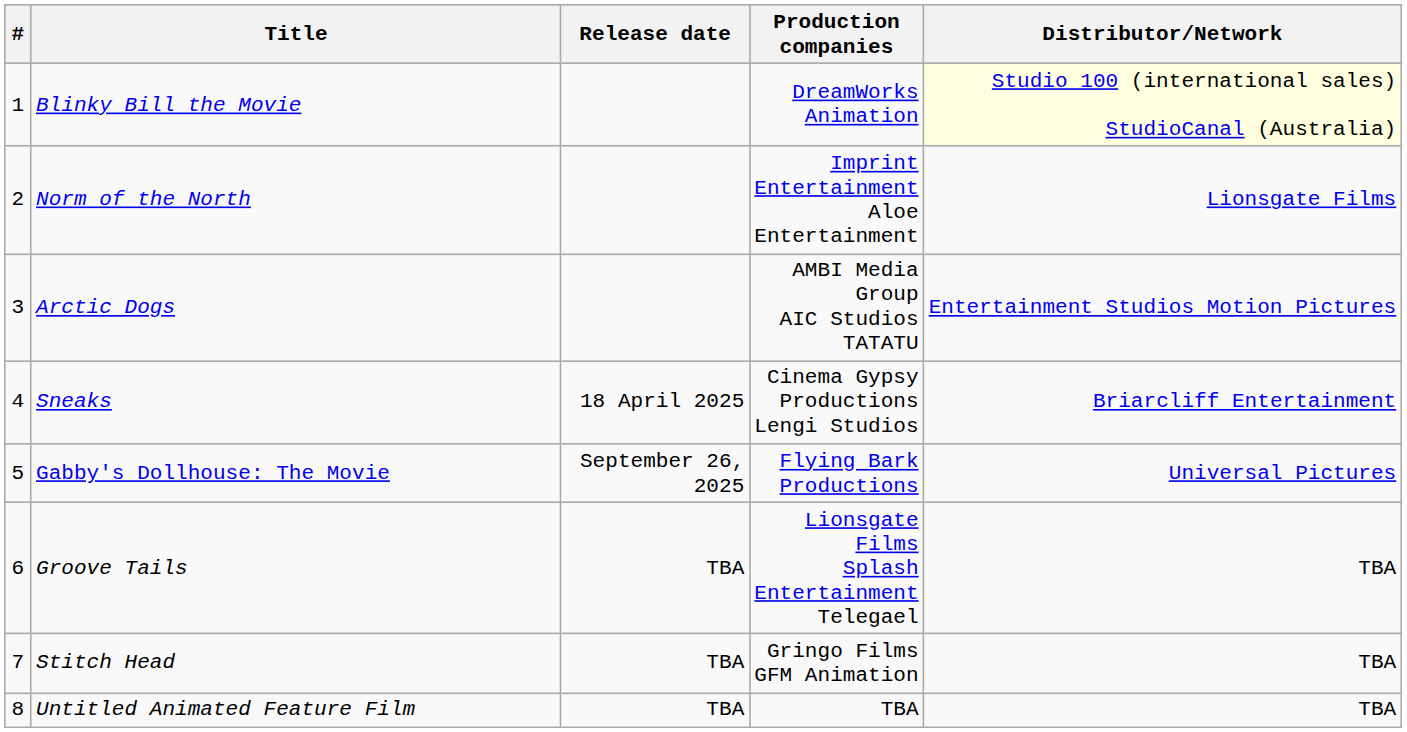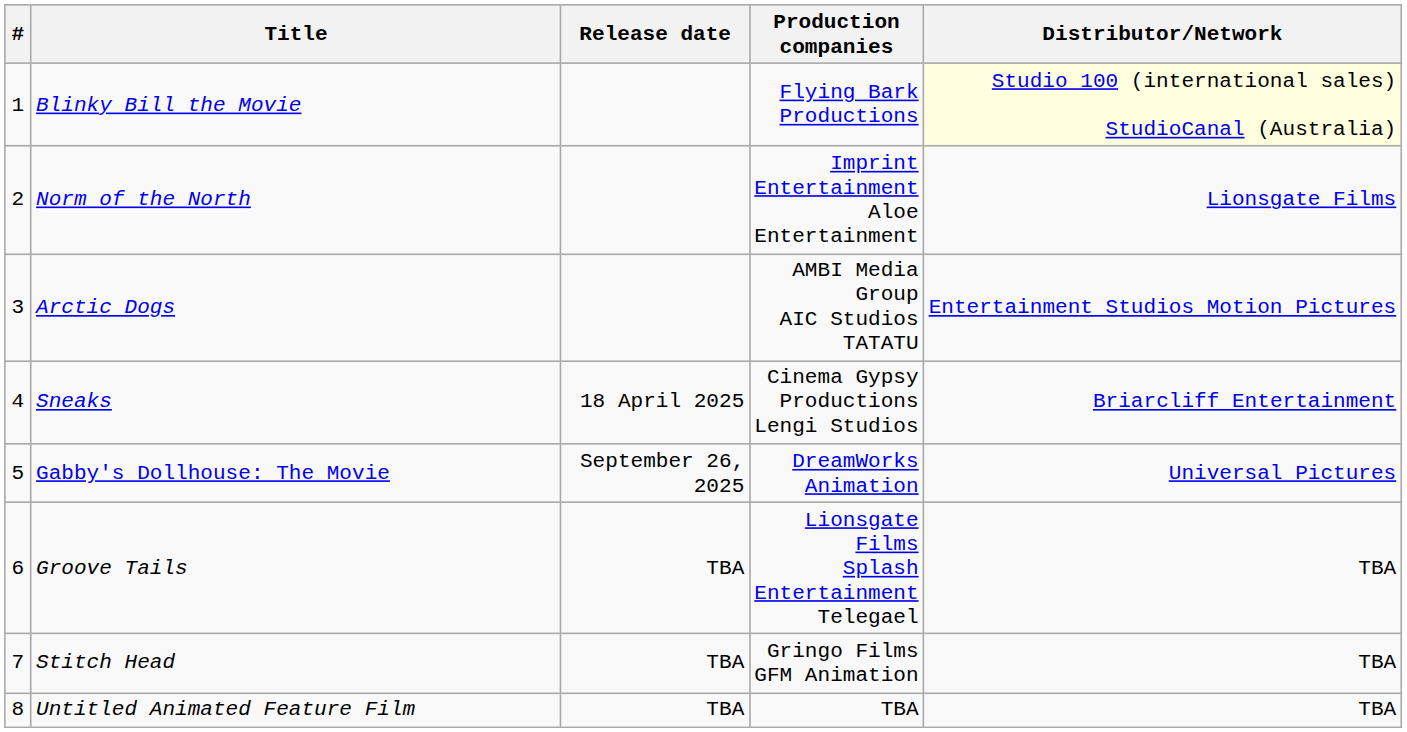 <table class="wikitable sortable" style="text-align: right;">
 <tr>
 <th width=10>#</th>
 <th style="width:321px;">Title</th>
 <th style="width:110px;">Release date</th>
 <th width=75>Production companies</th>
 <th scope="col">Distributor/Network</th>
 </tr>
 <tr>
 <td style="text-align:center;">1</td>
 <td style="text-align:left;"><em><a href='#'>Blinky Bill the Movie</a></em></td>
 <td></td>
-<td><a href='#'>DreamWorks Animation</a></td>
+<td><a href='#'>Flying Bark Productions</a></td>
 <td style="background: lightyellow;"><a href='#'>Studio 100</a> (international sales) <br><br><a href='#'>StudioCanal</a> (Australia)</td>
 </tr>
 <tr>
 <td style="text-align:center;">2</td>
 <td style="text-align:left;"><em><a href='#'>Norm of the North</a></em></td>
 <td></td>
 <td><a href='#'>Imprint Entertainment</a> <br> Aloe Entertainment</td>
 <td><a href='#'>Lionsgate Films</a></td>
 </tr>
 <tr>
 <td style="text-align:center;">3</td>
 <td style="text-align:left;"><em><a href='#'>Arctic Dogs</a></em></td>
 <td></td>
 <td>AMBI Media Group<br> AIC Studios <br> TATATU</td>
 <td><a href='#'>Entertainment Studios Motion Pictures</a></td>
 </tr>
 <tr>
 <td style="text-align:center;">4</td>
 <td style="text-align:left;"><em><a href='#'>Sneaks</a></em></td>
 <td>18 April 2025</td>
 <td>Cinema Gypsy Productions<br> Lengi Studios </td>
 <td><a href='#'>Briarcliff Entertainment</a></td>
 </tr>
 <tr>
 <td style="text-align: center;">5</td>
 <td style="text-align: left;"><a href='#'>Gabby's Dollhouse: The Movie</a></td>
 <td>September 26, 2025</td>
-<td><a href='#'>Flying Bark Productions</a></td>
+<td><a href='#'>DreamWorks Animation</a></td>
 <td><a href='#'>Universal Pictures</a></td>
 </tr>
 <tr>
 <td style="text-align:center;">6</td>
 <td style="text-align:left;"><em>Groove Tails</em></td>
 <td>TBA</td>
 <td><a href='#'>Lionsgate Films</a> <br> <a href='#'>Splash Entertainment</a> <br> Telegael</td>
 <td>TBA</td>
 </tr>
 <tr>
 <td style="text-align:center;">7</td>
 <td style="text-align:left;"><em>Stitch Head</em></td>
 <td>TBA</td>
 <td>Gringo Films <br> GFM Animation </td>
 <td>TBA</td>
 </tr>
 <tr>
 <td style="text-align:center;">8</td>
 <td style="text-align:left;"><em>Untitled Animated Feature Film</em></td>
 <td>TBA</td>
 <td>TBA</td>
 <td>TBA</td>
 </tr>
 </table>
